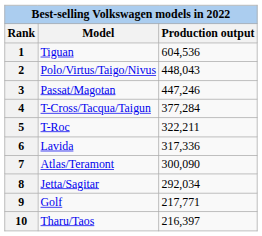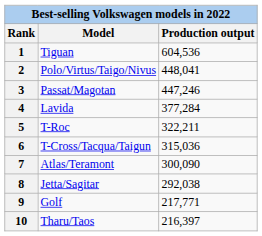 <table class="wikitable" style="float:right;">
 <tr>
 <th colspan="3" style="text-align:center; background:#abcdef;">Best-selling Volkswagen models in 2022</th>
 </tr>
 <tr>
 <th>Rank</th>
 <th>Model</th>
 <th>Production output</th>
 </tr>
 <tr>
 <th>1</th>
 <td><a href='#'>Tiguan</a></td>
 <td>604,536</td>
 </tr>
 <tr>
 <th>2</th>
 <td><a href='#'>Polo/Virtus/Taigo/Nivus</a></td>
-<td>448,043</td>
+<td>448,041</td>
 </tr>
 <tr>
 <th>3</th>
 <td><a href='#'>Passat/Magotan</a></td>
 <td>447,246</td>
 </tr>
 <tr>
 <th>4</th>
-<td><a href='#'>T-Cross/Tacqua/Taigun</a></td>
+<td><a href='#'>Lavida</a></td>
 <td>377,284</td>
 </tr>
 <tr>
 <th>5</th>
 <td><a href='#'>T-Roc</a></td>
 <td>322,211</td>
 </tr>
 <tr>
 <th>6</th>
-<td><a href='#'>Lavida</a></td>
-<td>317,336</td>
+<td><a href='#'>T-Cross/Tacqua/Taigun</a></td>
+<td>315,036</td>
 </tr>
 <tr>
 <th>7</th>
 <td><a href='#'>Atlas/Teramont</a></td>
 <td>300,090</td>
 </tr>
 <tr>
 <th>8</th>
 <td><a href='#'>Jetta/Sagitar</a></td>
-<td>292,034</td>
+<td>292,038</td>
 </tr>
 <tr>
 <th>9</th>
 <td><a href='#'>Golf</a></td>
 <td>217,771</td>
 </tr>
 <tr>
 <th>10</th>
 <td><a href='#'>Tharu/Taos</a></td>
 <td>216,397</td>
 </tr>
 </table>
